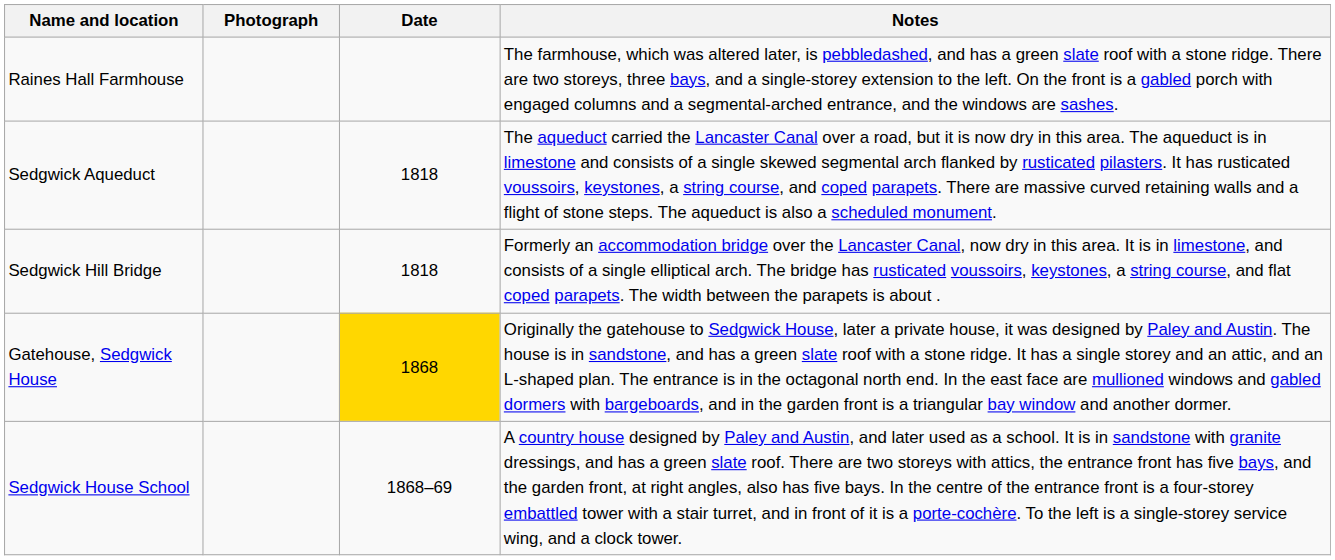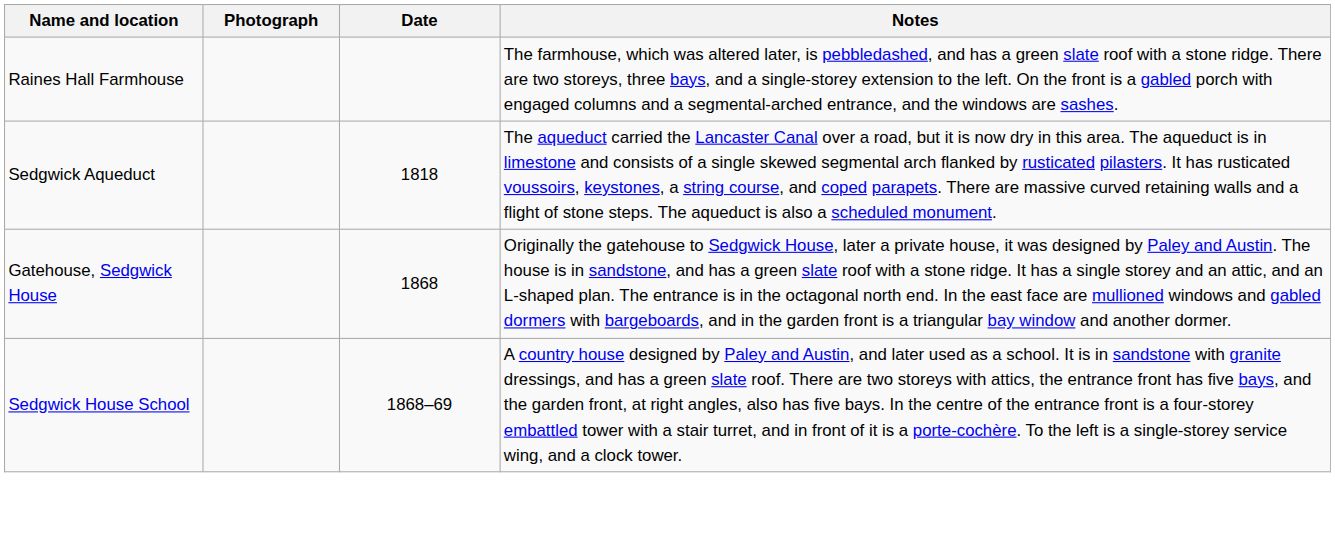 <table class="wikitable sortable plainrowheaders" style="width:100%;border:0px;text-align:left;line-height:150%;">
 <tr>
 <th scope="col"  style="width:150px">Name and location</th>
 <th scope="col"  style="width:100px" class="unsortable">Photograph</th>
 <th scope="col"  style="width:120px">Date</th>
 <th scope="col"  style="width:650px" class="unsortable">Notes</th>
 </tr>
 <tr>
 <td>Raines Hall Farmhouse<br><small></small></td>
 <td></td>
 <td align="center"></td>
 <td>The farmhouse, which was altered later, is <a href='#'>pebbledashed</a>, and has a green <a href='#'>slate</a> roof with a stone ridge.  There are two storeys, three <a href='#'>bays</a>, and a single-storey extension to the left.  On the front is a <a href='#'>gabled</a> porch with engaged columns and a segmental-arched entrance, and the windows are <a href='#'>sashes</a>.</td>
 </tr>
 <tr>
 <td>Sedgwick Aqueduct<br><small></small></td>
 <td></td>
 <td align="center">1818</td>
 <td>The <a href='#'>aqueduct</a> carried the <a href='#'>Lancaster Canal</a> over a road, but it is now dry in this area.  The aqueduct is in <a href='#'>limestone</a> and consists of a single skewed segmental arch flanked by <a href='#'>rusticated</a> <a href='#'>pilasters</a>.  It has rusticated <a href='#'>voussoirs</a>, <a href='#'>keystones</a>, a <a href='#'>string course</a>, and <a href='#'>coped</a> <a href='#'>parapets</a>.  There are massive curved retaining walls and a flight of stone steps.  The aqueduct is also a <a href='#'>scheduled monument</a>.</td>
 </tr>
 <tr>
-<td>Sedgwick Hill Bridge<br><small></small></td>
-<td></td>
-<td align="center">1818</td>
-<td>Formerly an <a href='#'>accommodation bridge</a> over the <a href='#'>Lancaster Canal</a>, now dry in this area.  It is in <a href='#'>limestone</a>, and consists of a single elliptical arch.  The bridge has <a href='#'>rusticated</a> <a href='#'>voussoirs</a>, <a href='#'>keystones</a>, a <a href='#'>string course</a>, and flat <a href='#'>coped</a> <a href='#'>parapets</a>.  The width between the parapets is about .</td>
-</tr>
-<tr>
 <td>Gatehouse, <a href='#'>Sedgwick House</a><br><small></small></td>
 <td></td>
-<td align="center" style="background: gold;">1868</td>
+<td align="center">1868</td>
 <td>Originally the gatehouse to <a href='#'>Sedgwick House</a>, later a private house, it was designed by <a href='#'>Paley and Austin</a>.  The house is in <a href='#'>sandstone</a>, and has a green <a href='#'>slate</a> roof with a stone ridge.  It has a single storey and an attic, and an L-shaped plan.  The entrance is in the octagonal north end.  In the east face are <a href='#'>mullioned</a> windows and <a href='#'>gabled</a> <a href='#'>dormers</a> with <a href='#'>bargeboards</a>, and in the garden front is a triangular <a href='#'>bay window</a> and another dormer.</td>
 </tr>
 <tr>
 <td><a href='#'>Sedgwick House School</a><br><small></small></td>
 <td></td>
 <td align="center">1868–69</td>
 <td>A <a href='#'>country house</a> designed by <a href='#'>Paley and Austin</a>, and later used as a school.  It is in <a href='#'>sandstone</a> with <a href='#'>granite</a> dressings, and has a green <a href='#'>slate</a> roof.  There are two storeys with attics, the entrance front has five <a href='#'>bays</a>, and the garden front, at right angles, also has five bays.  In the centre of the entrance front is a four-storey <a href='#'>embattled</a> tower with a stair turret, and in front of it is a <a href='#'>porte-cochère</a>.  To the left is a single-storey service wing, and a clock tower.</td>
 </tr>
 <tr>
 </tr>
 </table>
